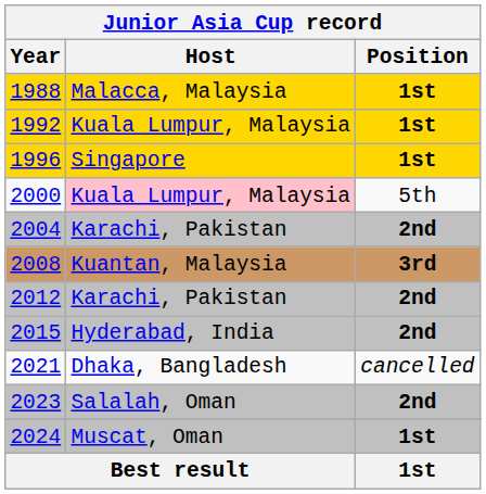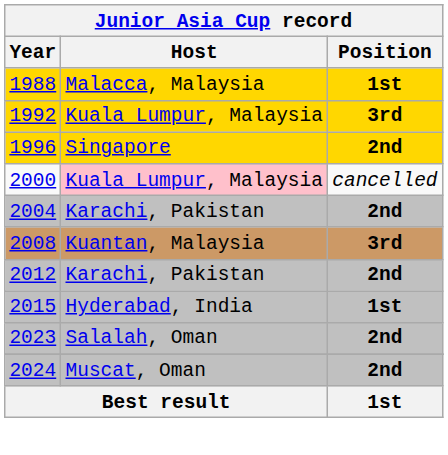 <table class="wikitable" style="text-align: center;">
 <tr>
 <th colspan=3><a href='#'>Junior Asia Cup</a> record</th>
 </tr>
 <tr>
 <th>Year</th>
 <th>Host</th>
 <th>Position</th>
 </tr>
 <tr bgcolor=gold>
 <td><a href='#'>1988</a></td>
 <td align=left> <a href='#'>Malacca</a>, Malaysia</td>
 <td><strong>1st</strong></td>
 </tr>
 <tr bgcolor=gold>
 <td><a href='#'>1992</a></td>
 <td align=left> <a href='#'>Kuala Lumpur</a>, Malaysia</td>
-<td><strong>1st</strong></td>
+<td><strong>3rd</strong></td>
 </tr>
 <tr bgcolor=gold>
 <td><a href='#'>1996</a></td>
 <td align=left> <a href='#'>Singapore</a></td>
-<td><strong>1st</strong></td>
+<td><strong>2nd</strong></td>
 </tr>
 <tr>
 <td><a href='#'>2000</a></td>
 <td align=left style="background: pink;"> <a href='#'>Kuala Lumpur</a>, Malaysia</td>
-<td>5th</td>
+<td><em>cancelled</em></td>
 </tr>
 <tr bgcolor=silver>
 <td><a href='#'>2004</a></td>
 <td align=left> <a href='#'>Karachi</a>, Pakistan</td>
 <td><strong>2nd</strong></td>
 </tr>
 <tr bgcolor=cc9966>
 <td><a href='#'>2008</a></td>
 <td align=left> <a href='#'>Kuantan</a>, Malaysia</td>
 <td><strong>3rd</strong></td>
 </tr>
 <tr bgcolor=silver>
 <td><a href='#'>2012</a></td>
 <td align=left> <a href='#'>Karachi</a>, Pakistan</td>
 <td><strong>2nd</strong></td>
 </tr>
 <tr bgcolor=silver>
 <td><a href='#'>2015</a></td>
 <td align=left> <a href='#'>Hyderabad</a>, India</td>
-<td><strong>2nd</strong></td>
-</tr>
-<tr>
-<td><a href='#'>2021</a></td>
-<td align=left> <a href='#'>Dhaka</a>, Bangladesh</td>
-<td><em>cancelled</em></td>
+<td><strong>1st</strong></td>
 </tr>
 <tr bgcolor=silver>
 <td><a href='#'>2023</a></td>
 <td align=left> <a href='#'>Salalah</a>, Oman</td>
 <td><strong>2nd</strong></td>
 </tr>
 <tr>
 </tr>
 <tr bgcolor=silver>
 <td><a href='#'>2024</a></td>
 <td align=left> <a href='#'>Muscat</a>, Oman</td>
-<td><strong>1st</strong></td>
+<td><strong>2nd</strong></td>
 </tr>
 <tr>
 <th colspan=2>Best result</th>
 <th>1st</th>
 </tr>
 </table>
